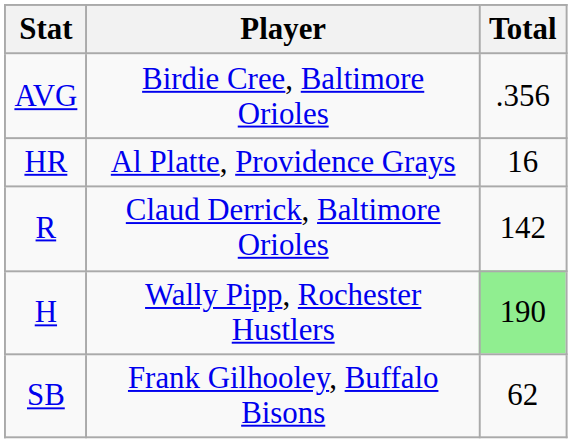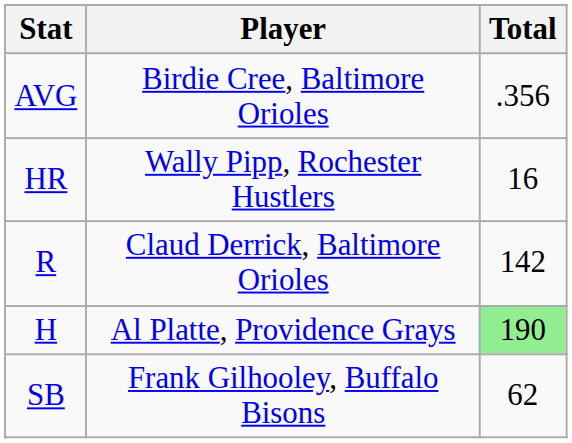 <table class="wikitable" width="33%" style="text-align:center;">
 <tr>
 <th width="5%">Stat</th>
 <th width="60%">Player</th>
 <th width="5%">Total</th>
 </tr>
 <tr>
 <td><a href='#'>AVG</a></td>
 <td><a href='#'>Birdie Cree</a>, <a href='#'>Baltimore Orioles</a></td>
 <td>.356</td>
 </tr>
 <tr>
 <td><a href='#'>HR</a></td>
-<td><a href='#'>Al Platte</a>, <a href='#'>Providence Grays</a></td>
+<td><a href='#'>Wally Pipp</a>, <a href='#'>Rochester Hustlers</a></td>
 <td>16</td>
 </tr>
 <tr>
 <td><a href='#'>R</a></td>
 <td><a href='#'>Claud Derrick</a>, <a href='#'>Baltimore Orioles</a></td>
 <td>142</td>
 </tr>
 <tr>
 <td><a href='#'>H</a></td>
-<td><a href='#'>Wally Pipp</a>, <a href='#'>Rochester Hustlers</a></td>
+<td><a href='#'>Al Platte</a>, <a href='#'>Providence Grays</a></td>
 <td style="background: lightgreen;">190</td>
 </tr>
 <tr>
 <td><a href='#'>SB</a></td>
 <td><a href='#'>Frank Gilhooley</a>, <a href='#'>Buffalo Bisons</a></td>
 <td>62</td>
 </tr>
 </table>
